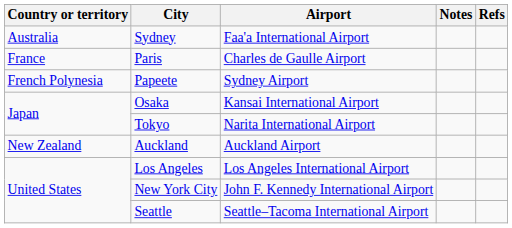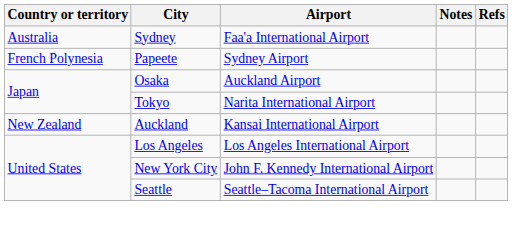 <table class="sortable wikitable">
 <tr>
 <th>Country or territory</th>
 <th>City</th>
 <th>Airport</th>
 <th>Notes</th>
 <th class=unsortable>Refs</th>
 </tr>
 <tr>
 <td><a href='#'>Australia</a></td>
 <td><a href='#'>Sydney</a></td>
 <td><a href='#'>Faa'a International Airport</a></td>
 <td></td>
 <td align=center></td>
 </tr>
 <tr>
-<td><a href='#'>France</a></td>
-<td><a href='#'>Paris</a></td>
-<td><a href='#'>Charles de Gaulle Airport</a></td>
-<td align=center></td>
-<td align=center></td>
-</tr>
-<tr>
 <td rowspan="1"><a href='#'>French Polynesia</a></td>
 <td><a href='#'>Papeete</a></td>
 <td><a href='#'>Sydney Airport</a></td>
 <td></td>
 <td align=center></td>
 </tr>
 <tr>
 <td rowspan="2"><a href='#'>Japan</a></td>
 <td><a href='#'>Osaka</a></td>
-<td><a href='#'>Kansai International Airport</a></td>
+<td><a href='#'>Auckland Airport</a></td>
 <td></td>
 <td align=center></td>
 </tr>
 <tr>
 <td><a href='#'>Tokyo</a></td>
 <td><a href='#'>Narita International Airport</a></td>
 <td align=center></td>
 <td align=center></td>
 </tr>
 <tr>
 <td><a href='#'>New Zealand</a></td>
 <td><a href='#'>Auckland</a></td>
-<td><a href='#'>Auckland Airport</a></td>
+<td><a href='#'>Kansai International Airport</a></td>
 <td align=center></td>
 <td align=center></td>
 </tr>
 <tr>
 <td rowspan="3"><a href='#'>United States</a></td>
 <td><a href='#'>Los Angeles</a></td>
 <td><a href='#'>Los Angeles International Airport</a></td>
 <td align=center></td>
 <td align=center></td>
 </tr>
 <tr>
 <td><a href='#'>New York City</a></td>
 <td><a href='#'>John F. Kennedy International Airport</a></td>
 <td></td>
 <td align=center></td>
 </tr>
 <tr>
 <td><a href='#'>Seattle</a></td>
 <td><a href='#'>Seattle–Tacoma International Airport</a></td>
 <td></td>
 <td align=center></td>
 </tr>
 </table>
